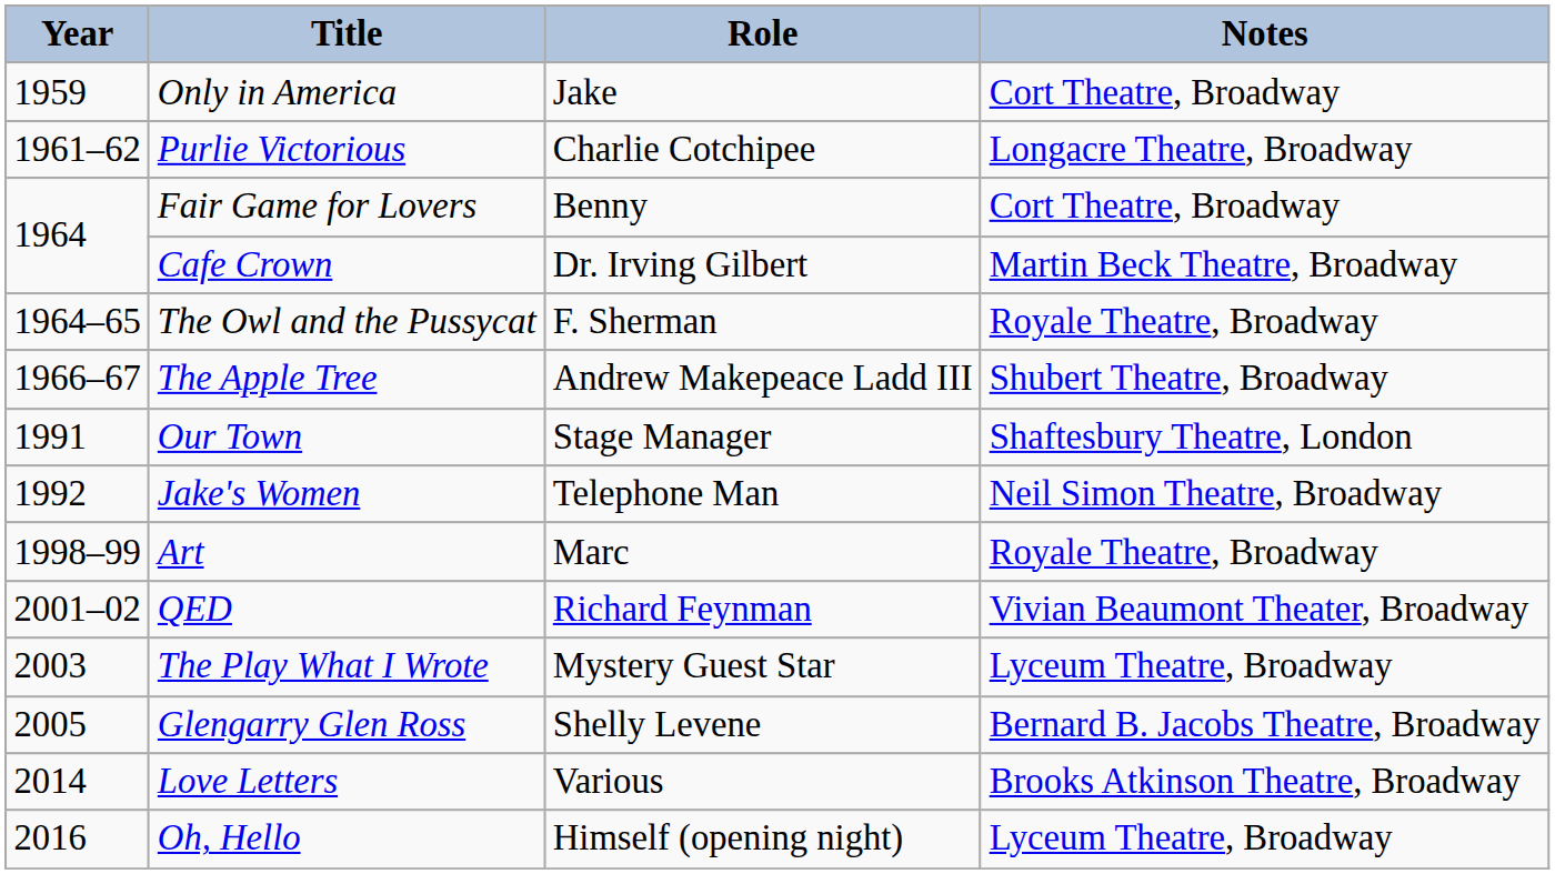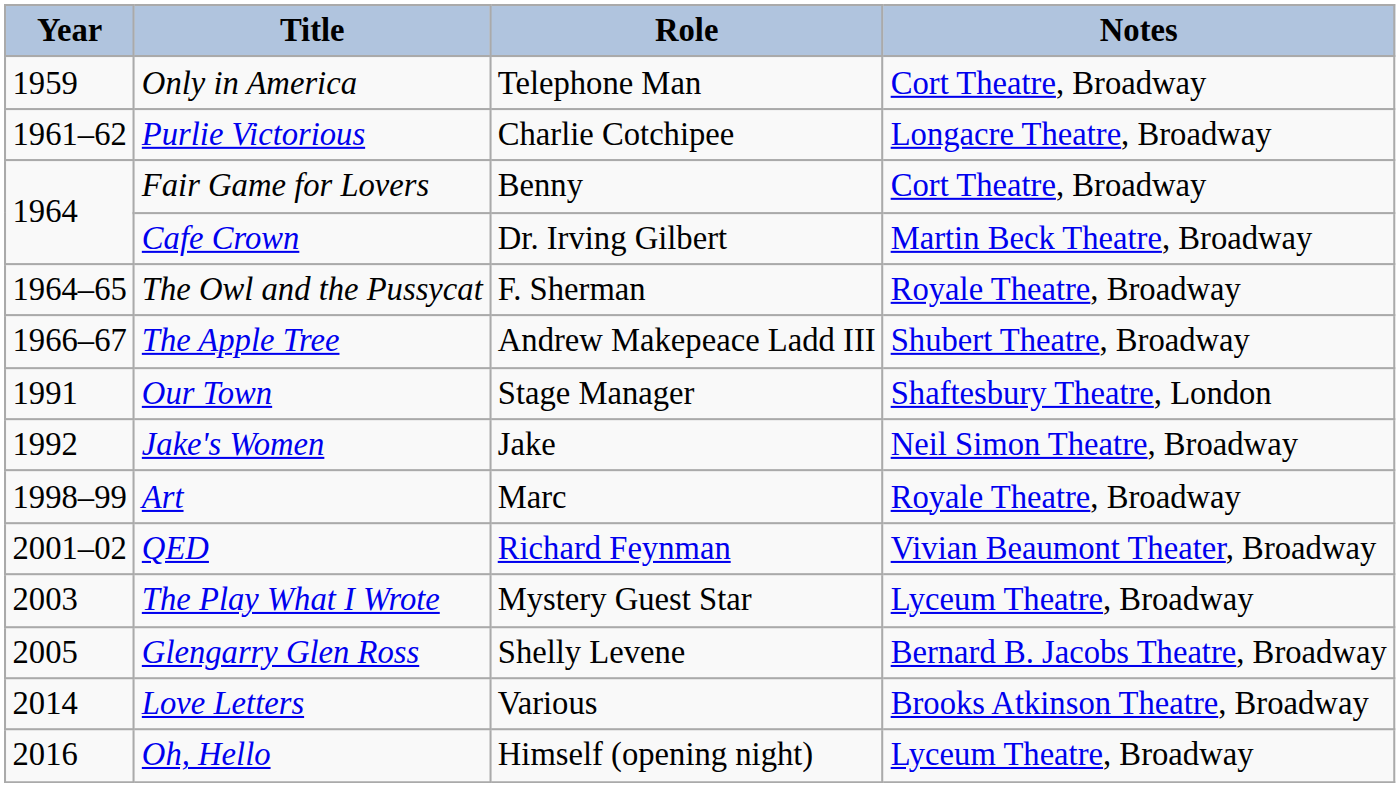 <table class="wikitable sortable">
 <tr>
 <th style="background:#B0C4DE;">Year</th>
 <th style="background:#B0C4DE;">Title</th>
 <th style="background:#B0C4DE;">Role</th>
 <th style="background:#B0C4DE;">Notes</th>
 </tr>
 <tr>
 <td>1959</td>
 <td><em>Only in America</em></td>
-<td>Jake</td>
+<td>Telephone Man</td>
 <td><a href='#'>Cort Theatre</a>, Broadway</td>
 </tr>
 <tr>
 <td>1961–62</td>
 <td><em><a href='#'>Purlie Victorious</a></em></td>
 <td>Charlie Cotchipee</td>
 <td><a href='#'>Longacre Theatre</a>, Broadway</td>
 </tr>
 <tr>
 <td rowspan="2">1964</td>
 <td><em>Fair Game for Lovers</em></td>
 <td>Benny</td>
 <td><a href='#'>Cort Theatre</a>, Broadway</td>
 </tr>
 <tr>
 <td><em><a href='#'>Cafe Crown</a></em></td>
 <td>Dr. Irving Gilbert</td>
 <td><a href='#'>Martin Beck Theatre</a>, Broadway</td>
 </tr>
 <tr>
 <td>1964–65</td>
 <td><em>The Owl and the Pussycat</em></td>
 <td>F. Sherman</td>
 <td><a href='#'>Royale Theatre</a>, Broadway</td>
 </tr>
 <tr>
 <td>1966–67</td>
 <td><em><a href='#'>The Apple Tree</a></em></td>
 <td>Andrew Makepeace Ladd III</td>
 <td><a href='#'>Shubert Theatre</a>, Broadway</td>
 </tr>
 <tr>
 <td>1991</td>
 <td><em><a href='#'>Our Town</a></em></td>
 <td>Stage Manager</td>
 <td><a href='#'>Shaftesbury Theatre</a>, London</td>
 </tr>
 <tr>
 <td>1992</td>
 <td><em><a href='#'>Jake's Women</a></em></td>
-<td>Telephone Man</td>
+<td>Jake</td>
 <td><a href='#'>Neil Simon Theatre</a>, Broadway</td>
 </tr>
 <tr>
 <td>1998–99</td>
 <td><em><a href='#'>Art</a></em></td>
 <td>Marc</td>
 <td><a href='#'>Royale Theatre</a>, Broadway</td>
 </tr>
 <tr>
 <td>2001–02</td>
 <td><em><a href='#'>QED</a></em></td>
 <td><a href='#'>Richard Feynman</a></td>
 <td><a href='#'>Vivian Beaumont Theater</a>, Broadway</td>
 </tr>
 <tr>
 <td>2003</td>
 <td><em><a href='#'>The Play What I Wrote</a></em></td>
 <td>Mystery Guest Star</td>
 <td><a href='#'>Lyceum Theatre</a>, Broadway</td>
 </tr>
 <tr>
 <td>2005</td>
 <td><em><a href='#'>Glengarry Glen Ross</a></em></td>
 <td>Shelly Levene</td>
 <td><a href='#'>Bernard B. Jacobs Theatre</a>, Broadway</td>
 </tr>
 <tr>
 <td>2014</td>
 <td><em><a href='#'>Love Letters</a></em></td>
 <td>Various</td>
 <td><a href='#'>Brooks Atkinson Theatre</a>, Broadway</td>
 </tr>
 <tr>
 <td>2016</td>
 <td><em><a href='#'>Oh, Hello</a></em></td>
 <td>Himself (opening night)</td>
 <td><a href='#'>Lyceum Theatre</a>, Broadway</td>
 </tr>
 </table>
